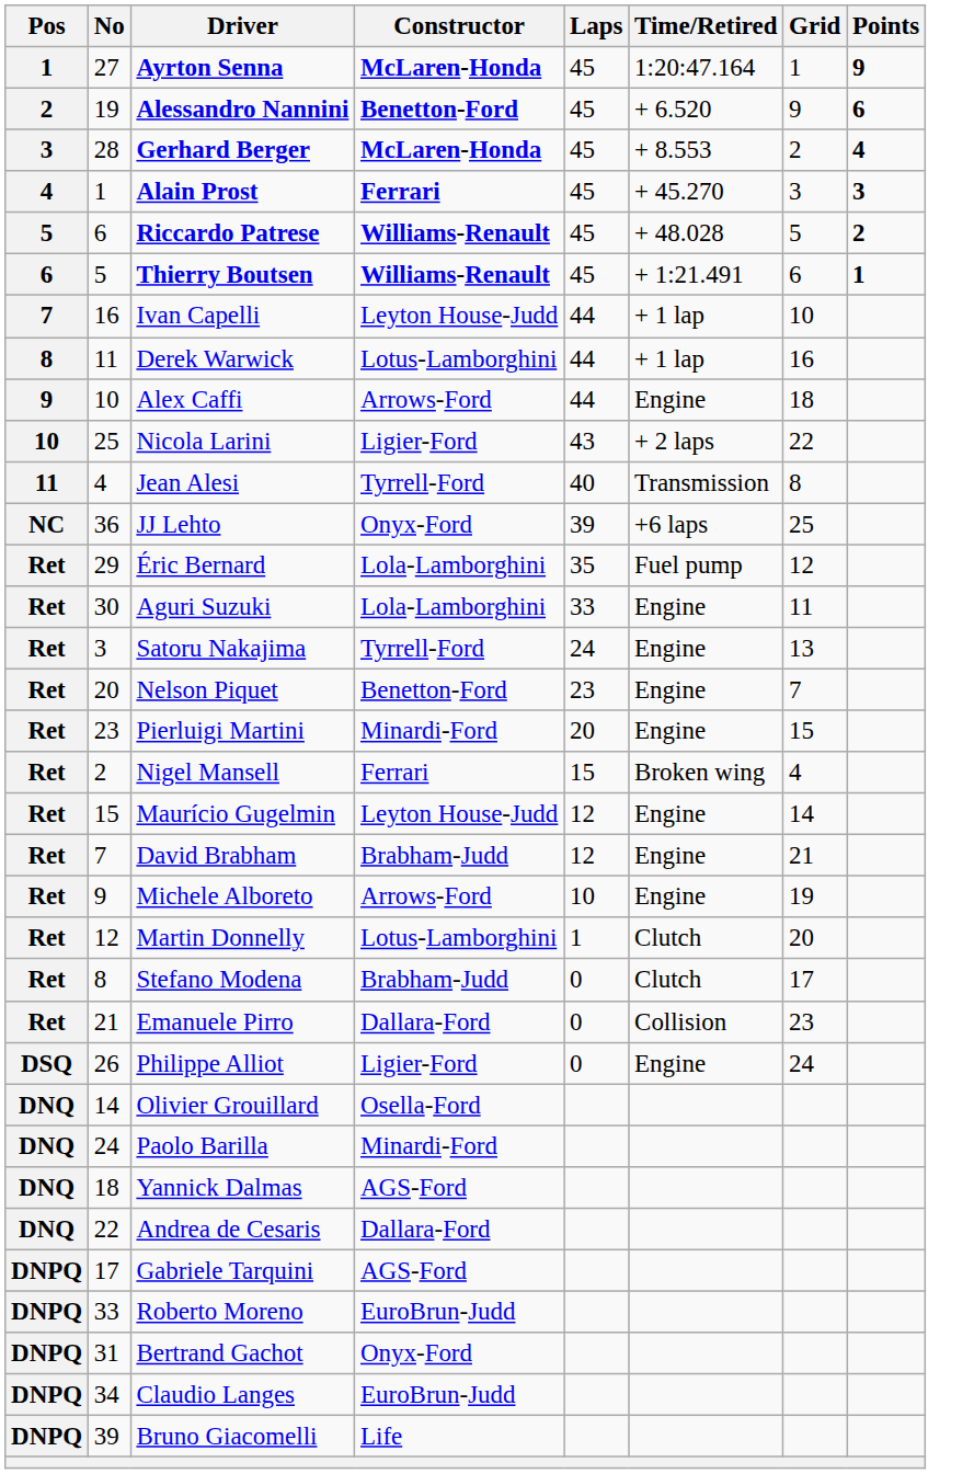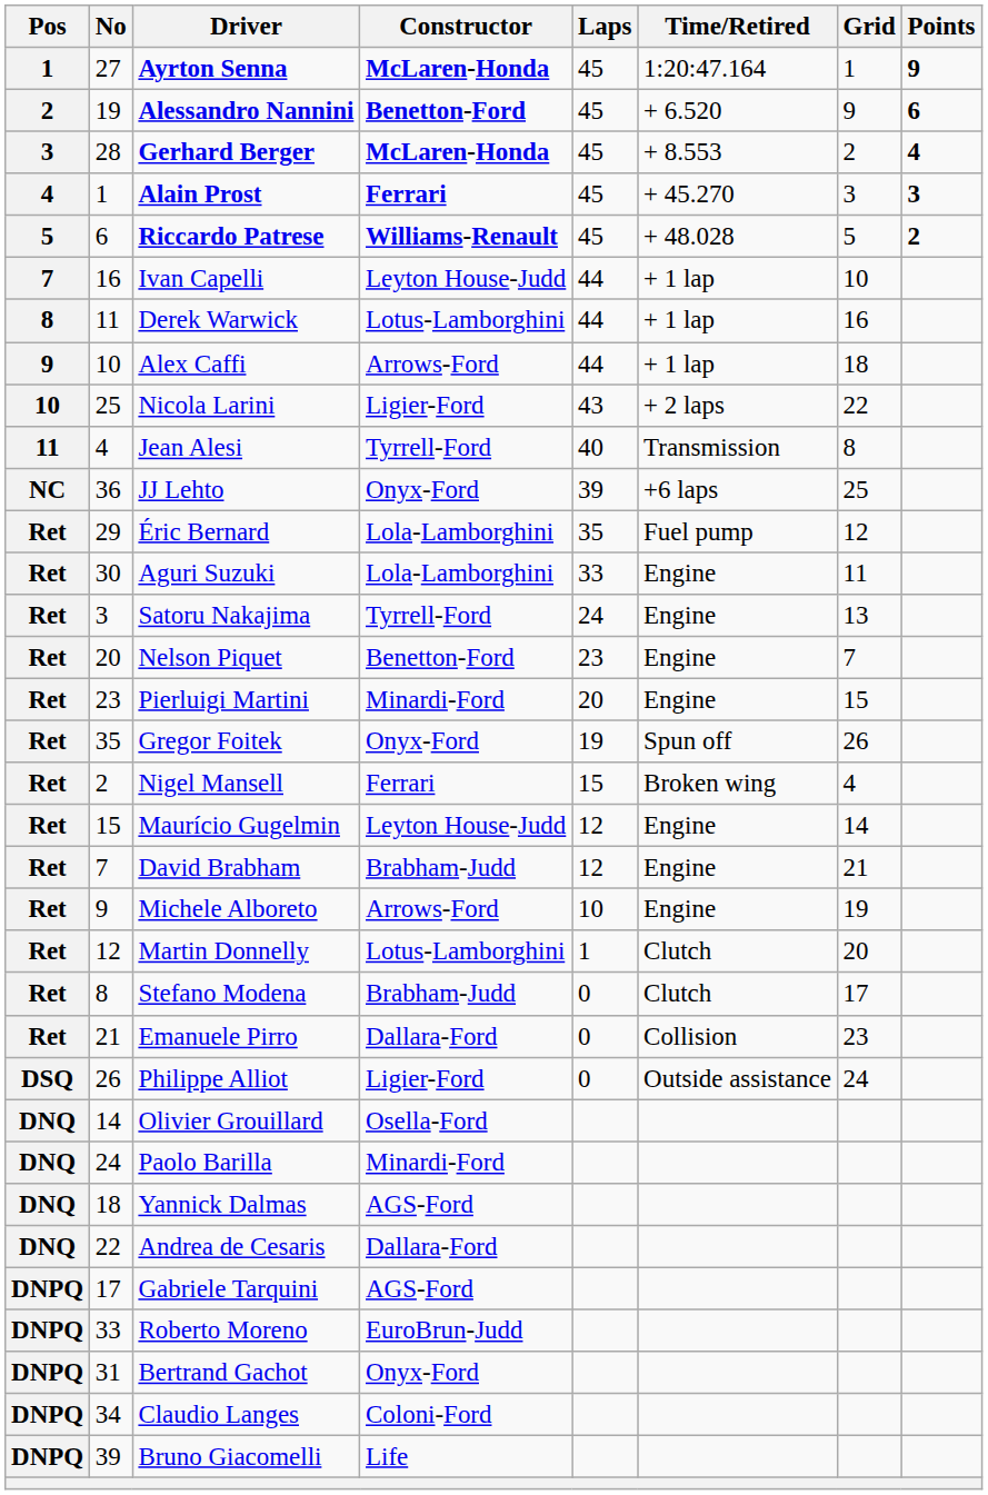 <table class="wikitable" style="font-size: 95%;">
 <tr>
 <th>Pos</th>
 <th>No</th>
 <th>Driver</th>
 <th>Constructor</th>
 <th>Laps</th>
 <th>Time/Retired</th>
 <th>Grid</th>
 <th>Points</th>
 </tr>
 <tr>
 <th>1</th>
 <td>27</td>
 <td> <strong><a href='#'>Ayrton Senna</a></strong></td>
 <td><strong><a href='#'>McLaren</a>-<a href='#'>Honda</a></strong></td>
 <td>45</td>
 <td>1:20:47.164</td>
 <td>1</td>
 <td><strong>9</strong></td>
 </tr>
 <tr>
 <th>2</th>
 <td>19</td>
 <td> <strong><a href='#'>Alessandro Nannini</a></strong></td>
 <td><strong><a href='#'>Benetton</a>-<a href='#'>Ford</a></strong></td>
 <td>45</td>
 <td>+ 6.520</td>
 <td>9</td>
 <td><strong>6</strong></td>
 </tr>
 <tr>
 <th>3</th>
 <td>28</td>
 <td> <strong><a href='#'>Gerhard Berger</a></strong></td>
 <td><strong><a href='#'>McLaren</a>-<a href='#'>Honda</a></strong></td>
 <td>45</td>
 <td>+ 8.553</td>
 <td>2</td>
 <td><strong>4</strong></td>
 </tr>
 <tr>
 <th>4</th>
 <td>1</td>
 <td> <strong><a href='#'>Alain Prost</a></strong></td>
 <td><strong><a href='#'>Ferrari</a></strong></td>
 <td>45</td>
 <td>+ 45.270</td>
 <td>3</td>
 <td><strong>3</strong></td>
 </tr>
 <tr>
 <th>5</th>
 <td>6</td>
 <td> <strong><a href='#'>Riccardo Patrese</a></strong></td>
 <td><strong><a href='#'>Williams</a>-<a href='#'>Renault</a></strong></td>
 <td>45</td>
 <td>+ 48.028</td>
 <td>5</td>
 <td><strong>2</strong></td>
 </tr>
 <tr>
-<th>6</th>
-<td>5</td>
-<td> <strong><a href='#'>Thierry Boutsen</a></strong></td>
-<td><strong><a href='#'>Williams</a>-<a href='#'>Renault</a></strong></td>
-<td>45</td>
-<td>+ 1:21.491</td>
-<td>6</td>
-<td><strong>1</strong></td>
-</tr>
-<tr>
 <th>7</th>
 <td>16</td>
 <td> <a href='#'>Ivan Capelli</a></td>
 <td><a href='#'>Leyton House</a>-<a href='#'>Judd</a></td>
 <td>44</td>
 <td>+ 1 lap</td>
 <td>10</td>
 <td></td>
 </tr>
 <tr>
 <th>8</th>
 <td>11</td>
 <td> <a href='#'>Derek Warwick</a></td>
 <td><a href='#'>Lotus</a>-<a href='#'>Lamborghini</a></td>
 <td>44</td>
 <td>+ 1 lap</td>
 <td>16</td>
 <td></td>
 </tr>
 <tr>
 <th>9</th>
 <td>10</td>
 <td> <a href='#'>Alex Caffi</a></td>
 <td><a href='#'>Arrows</a>-<a href='#'>Ford</a></td>
 <td>44</td>
-<td>Engine</td>
+<td>+ 1 lap</td>
 <td>18</td>
 <td></td>
 </tr>
 <tr>
 <th>10</th>
 <td>25</td>
 <td> <a href='#'>Nicola Larini</a></td>
 <td><a href='#'>Ligier</a>-<a href='#'>Ford</a></td>
 <td>43</td>
 <td>+ 2 laps</td>
 <td>22</td>
 <td></td>
 </tr>
 <tr>
 <th>11</th>
 <td>4</td>
 <td> <a href='#'>Jean Alesi</a></td>
 <td><a href='#'>Tyrrell</a>-<a href='#'>Ford</a></td>
 <td>40</td>
 <td>Transmission</td>
 <td>8</td>
 <td></td>
 </tr>
 <tr>
 <th>NC</th>
 <td>36</td>
 <td> <a href='#'>JJ Lehto</a></td>
 <td><a href='#'>Onyx</a>-<a href='#'>Ford</a></td>
 <td>39</td>
 <td>+6 laps</td>
 <td>25</td>
 <td></td>
 </tr>
 <tr>
 <th>Ret</th>
 <td>29</td>
 <td> <a href='#'>Éric Bernard</a></td>
 <td><a href='#'>Lola</a>-<a href='#'>Lamborghini</a></td>
 <td>35</td>
 <td>Fuel pump</td>
 <td>12</td>
 <td></td>
 </tr>
 <tr>
 <th>Ret</th>
 <td>30</td>
 <td> <a href='#'>Aguri Suzuki</a></td>
 <td><a href='#'>Lola</a>-<a href='#'>Lamborghini</a></td>
 <td>33</td>
 <td>Engine</td>
 <td>11</td>
 <td></td>
 </tr>
 <tr>
 <th>Ret</th>
 <td>3</td>
 <td> <a href='#'>Satoru Nakajima</a></td>
 <td><a href='#'>Tyrrell</a>-<a href='#'>Ford</a></td>
 <td>24</td>
 <td>Engine</td>
 <td>13</td>
 <td></td>
 </tr>
 <tr>
 <th>Ret</th>
 <td>20</td>
 <td> <a href='#'>Nelson Piquet</a></td>
 <td><a href='#'>Benetton</a>-<a href='#'>Ford</a></td>
 <td>23</td>
 <td>Engine</td>
 <td>7</td>
 <td></td>
 </tr>
 <tr>
 <th>Ret</th>
 <td>23</td>
 <td> <a href='#'>Pierluigi Martini</a></td>
 <td><a href='#'>Minardi</a>-<a href='#'>Ford</a></td>
 <td>20</td>
 <td>Engine</td>
 <td>15</td>
 <td></td>
 </tr>
 <tr>
 <th>Ret</th>
+<td>35</td>
+<td> <a href='#'>Gregor Foitek</a></td>
+<td><a href='#'>Onyx</a>-<a href='#'>Ford</a></td>
+<td>19</td>
+<td>Spun off</td>
+<td>26</td>
+<td></td>
+</tr>
+<tr>
+<th>Ret</th>
 <td>2</td>
 <td> <a href='#'>Nigel Mansell</a></td>
 <td><a href='#'>Ferrari</a></td>
 <td>15</td>
 <td>Broken wing</td>
 <td>4</td>
 <td></td>
 </tr>
 <tr>
 <th>Ret</th>
 <td>15</td>
 <td> <a href='#'>Maurício Gugelmin</a></td>
 <td><a href='#'>Leyton House</a>-<a href='#'>Judd</a></td>
 <td>12</td>
 <td>Engine</td>
 <td>14</td>
 <td></td>
 </tr>
 <tr>
 <th>Ret</th>
 <td>7</td>
 <td> <a href='#'>David Brabham</a></td>
 <td><a href='#'>Brabham</a>-<a href='#'>Judd</a></td>
 <td>12</td>
 <td>Engine</td>
 <td>21</td>
 <td></td>
 </tr>
 <tr>
 <th>Ret</th>
 <td>9</td>
 <td> <a href='#'>Michele Alboreto</a></td>
 <td><a href='#'>Arrows</a>-<a href='#'>Ford</a></td>
 <td>10</td>
 <td>Engine</td>
 <td>19</td>
 <td></td>
 </tr>
 <tr>
 <th>Ret</th>
 <td>12</td>
 <td> <a href='#'>Martin Donnelly</a></td>
 <td><a href='#'>Lotus</a>-<a href='#'>Lamborghini</a></td>
 <td>1</td>
 <td>Clutch</td>
 <td>20</td>
 <td></td>
 </tr>
 <tr>
 <th>Ret</th>
 <td>8</td>
 <td> <a href='#'>Stefano Modena</a></td>
 <td><a href='#'>Brabham</a>-<a href='#'>Judd</a></td>
 <td>0</td>
 <td>Clutch</td>
 <td>17</td>
 <td></td>
 </tr>
 <tr>
 <th>Ret</th>
 <td>21</td>
 <td> <a href='#'>Emanuele Pirro</a></td>
 <td><a href='#'>Dallara</a>-<a href='#'>Ford</a></td>
 <td>0</td>
 <td>Collision</td>
 <td>23</td>
 <td></td>
 </tr>
 <tr>
 <th>DSQ</th>
 <td>26</td>
 <td> <a href='#'>Philippe Alliot</a></td>
 <td><a href='#'>Ligier</a>-<a href='#'>Ford</a></td>
 <td>0</td>
-<td>Engine</td>
+<td>Outside assistance</td>
 <td>24</td>
 <td></td>
 </tr>
 <tr>
 <th>DNQ</th>
 <td>14</td>
 <td> <a href='#'>Olivier Grouillard</a></td>
 <td><a href='#'>Osella</a>-<a href='#'>Ford</a></td>
 <td></td>
 <td></td>
 <td></td>
 <td></td>
 </tr>
 <tr>
 <th>DNQ</th>
 <td>24</td>
 <td> <a href='#'>Paolo Barilla</a></td>
 <td><a href='#'>Minardi</a>-<a href='#'>Ford</a></td>
 <td></td>
 <td></td>
 <td></td>
 <td></td>
 </tr>
 <tr>
 <th>DNQ</th>
 <td>18</td>
 <td> <a href='#'>Yannick Dalmas</a></td>
 <td><a href='#'>AGS</a>-<a href='#'>Ford</a></td>
 <td></td>
 <td></td>
 <td></td>
 <td></td>
 </tr>
 <tr>
 <th>DNQ</th>
 <td>22</td>
 <td> <a href='#'>Andrea de Cesaris</a></td>
 <td><a href='#'>Dallara</a>-<a href='#'>Ford</a></td>
 <td></td>
 <td></td>
 <td></td>
 <td></td>
 </tr>
 <tr>
 <th>DNPQ</th>
 <td>17</td>
 <td> <a href='#'>Gabriele Tarquini</a></td>
 <td><a href='#'>AGS</a>-<a href='#'>Ford</a></td>
 <td></td>
 <td></td>
 <td></td>
 <td></td>
 </tr>
 <tr>
 <th>DNPQ</th>
 <td>33</td>
 <td> <a href='#'>Roberto Moreno</a></td>
 <td><a href='#'>EuroBrun</a>-<a href='#'>Judd</a></td>
 <td></td>
 <td></td>
 <td></td>
 <td></td>
 </tr>
 <tr>
 <th>DNPQ</th>
 <td>31</td>
 <td> <a href='#'>Bertrand Gachot</a></td>
 <td><a href='#'>Onyx</a>-<a href='#'>Ford</a></td>
 <td></td>
 <td></td>
 <td></td>
 <td></td>
 </tr>
 <tr>
 <th>DNPQ</th>
 <td>34</td>
 <td> <a href='#'>Claudio Langes</a></td>
-<td><a href='#'>EuroBrun</a>-<a href='#'>Judd</a></td>
+<td><a href='#'>Coloni</a>-<a href='#'>Ford</a></td>
 <td></td>
 <td></td>
 <td></td>
 <td></td>
 </tr>
 <tr>
 <th>DNPQ</th>
 <td>39</td>
 <td> <a href='#'>Bruno Giacomelli</a></td>
 <td><a href='#'>Life</a></td>
 <td></td>
 <td></td>
 <td></td>
 <td></td>
 </tr>
 <tr>
 <th colspan="8"></th>
 </tr>
 </table>
